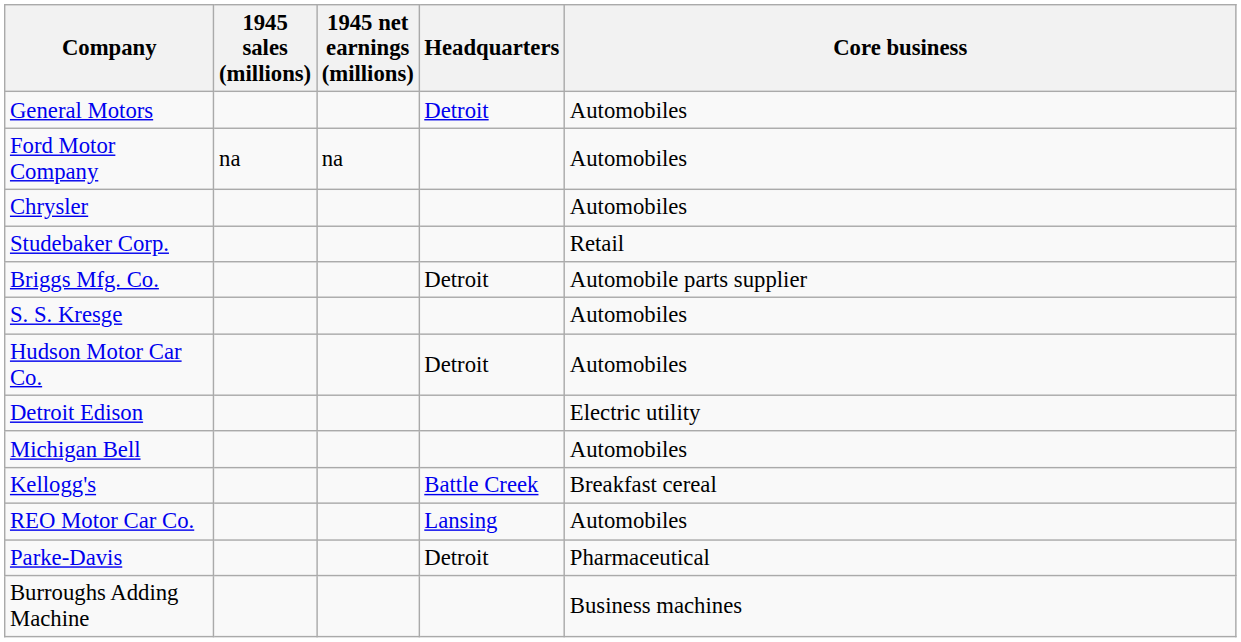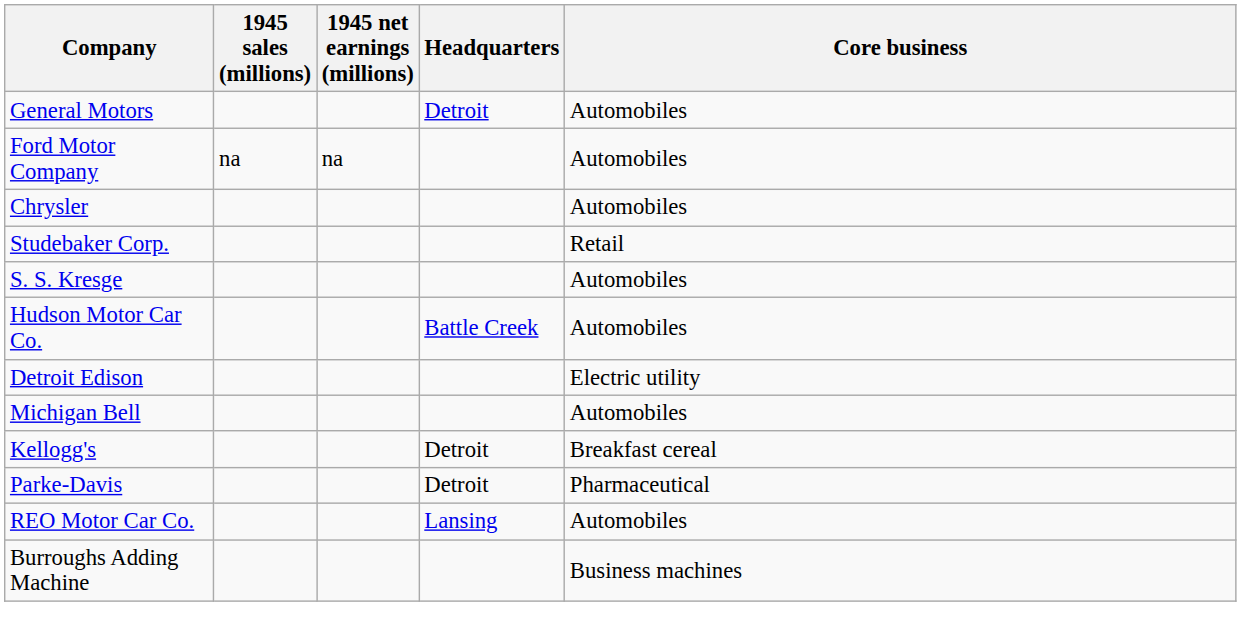 <table class="wikitable sortable">
 <tr>
 <th bgcolor="#DDDDFF" width="18%">Company</th>
 <th bgcolor="#DDDDFF" width="5%">1945 sales (millions)</th>
 <th bgcolor="#DDDDFF" width="5%">1945 net earnings (millions)</th>
 <th bgcolor="#DDDDFF" width="10%">Headquarters</th>
 <th bgcolor="#DDDDFF" width="60%">Core business</th>
 </tr>
 <tr align="left">
 <td><a href='#'>General Motors</a></td>
 <td></td>
 <td></td>
 <td><a href='#'>Detroit</a></td>
 <td>Automobiles</td>
 </tr>
 <tr align="left">
 <td><a href='#'>Ford Motor Company</a></td>
 <td>na</td>
 <td>na</td>
 <td></td>
 <td>Automobiles</td>
 </tr>
 <tr align="left">
 <td><a href='#'>Chrysler</a></td>
 <td></td>
 <td></td>
 <td></td>
 <td>Automobiles</td>
 </tr>
 <tr align="left">
 <td><a href='#'>Studebaker Corp.</a></td>
 <td></td>
 <td></td>
 <td></td>
 <td>Retail</td>
 </tr>
 <tr align="left">
-<td><a href='#'>Briggs Mfg. Co.</a></td>
-<td></td>
-<td></td>
-<td>Detroit</td>
-<td>Automobile parts supplier</td>
-</tr>
-<tr align="left">
 <td><a href='#'>S. S. Kresge</a></td>
 <td></td>
 <td></td>
 <td></td>
 <td>Automobiles</td>
 </tr>
 <tr align="left">
 <td><a href='#'>Hudson Motor Car Co.</a></td>
 <td></td>
 <td></td>
-<td>Detroit</td>
+<td><a href='#'>Battle Creek</a></td>
 <td>Automobiles</td>
 </tr>
 <tr align="left">
 <td><a href='#'>Detroit Edison</a></td>
 <td></td>
 <td></td>
 <td></td>
 <td>Electric utility</td>
 </tr>
 <tr align="left">
 <td><a href='#'>Michigan Bell</a></td>
 <td></td>
 <td></td>
 <td></td>
 <td>Automobiles</td>
 </tr>
 <tr align="left">
 <td><a href='#'>Kellogg's</a></td>
 <td></td>
 <td></td>
-<td><a href='#'>Battle Creek</a></td>
+<td>Detroit</td>
 <td>Breakfast cereal</td>
+</tr>
+<tr align="left">
+<td><a href='#'>Parke-Davis</a></td>
+<td></td>
+<td></td>
+<td>Detroit</td>
+<td>Pharmaceutical</td>
 </tr>
 <tr align="left">
 <td><a href='#'>REO Motor Car Co.</a></td>
 <td></td>
 <td></td>
 <td><a href='#'>Lansing</a></td>
 <td>Automobiles</td>
 </tr>
 <tr align="left">
-<td><a href='#'>Parke-Davis</a></td>
-<td></td>
-<td></td>
-<td>Detroit</td>
-<td>Pharmaceutical</td>
-</tr>
-<tr align="left">
 <td>Burroughs Adding Machine</td>
 <td></td>
 <td></td>
 <td></td>
 <td>Business machines</td>
 </tr>
 </table>
